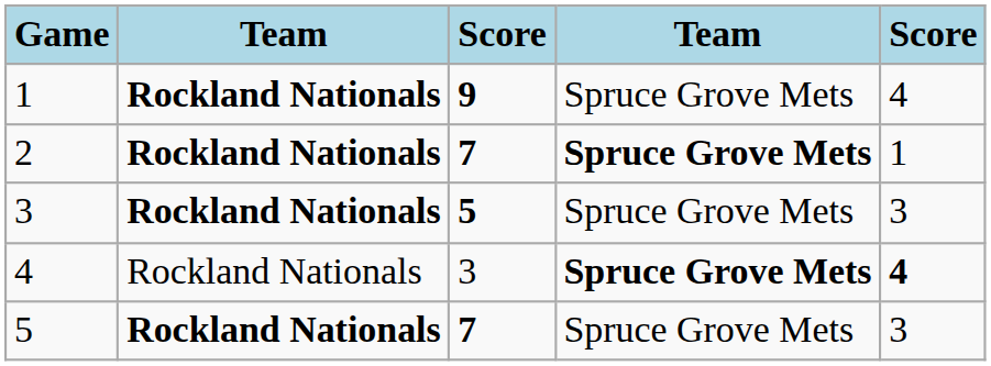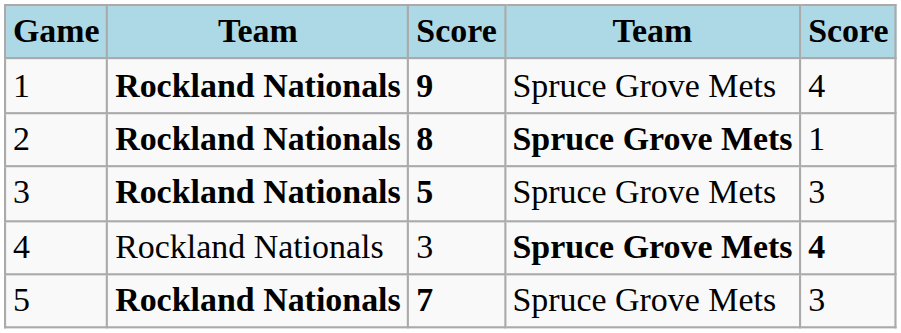 <table class="wikitable">
 <tr>
 <th style="background:lightblue;">Game</th>
 <th style="background:lightblue;">Team</th>
 <th style="background:lightblue;">Score</th>
 <th style="background:lightblue;">Team</th>
 <th style="background:lightblue;">Score</th>
 </tr>
 <tr bgcolor=>
 <td>1</td>
 <td><strong>Rockland Nationals</strong></td>
 <td><strong>9</strong></td>
 <td>Spruce Grove Mets</td>
 <td>4</td>
 </tr>
 <tr bgcolor=>
 <td>2</td>
 <td><strong>Rockland Nationals</strong></td>
-<td><strong>7</strong></td>
+<td><strong>8</strong></td>
 <td><strong>Spruce Grove Mets</strong></td>
 <td>1</td>
 </tr>
 <tr bgcolor=>
 <td>3</td>
 <td><strong>Rockland Nationals</strong></td>
 <td><strong>5</strong></td>
 <td>Spruce Grove Mets</td>
 <td>3</td>
 </tr>
 <tr bgcolor=>
 <td>4</td>
 <td>Rockland Nationals</td>
 <td>3</td>
 <td><strong>Spruce Grove Mets</strong></td>
 <td><strong>4</strong></td>
 </tr>
 <tr bgcolor=>
 <td>5</td>
 <td><strong>Rockland Nationals</strong></td>
 <td><strong>7</strong></td>
 <td>Spruce Grove Mets</td>
 <td>3</td>
 </tr>
 </table>
